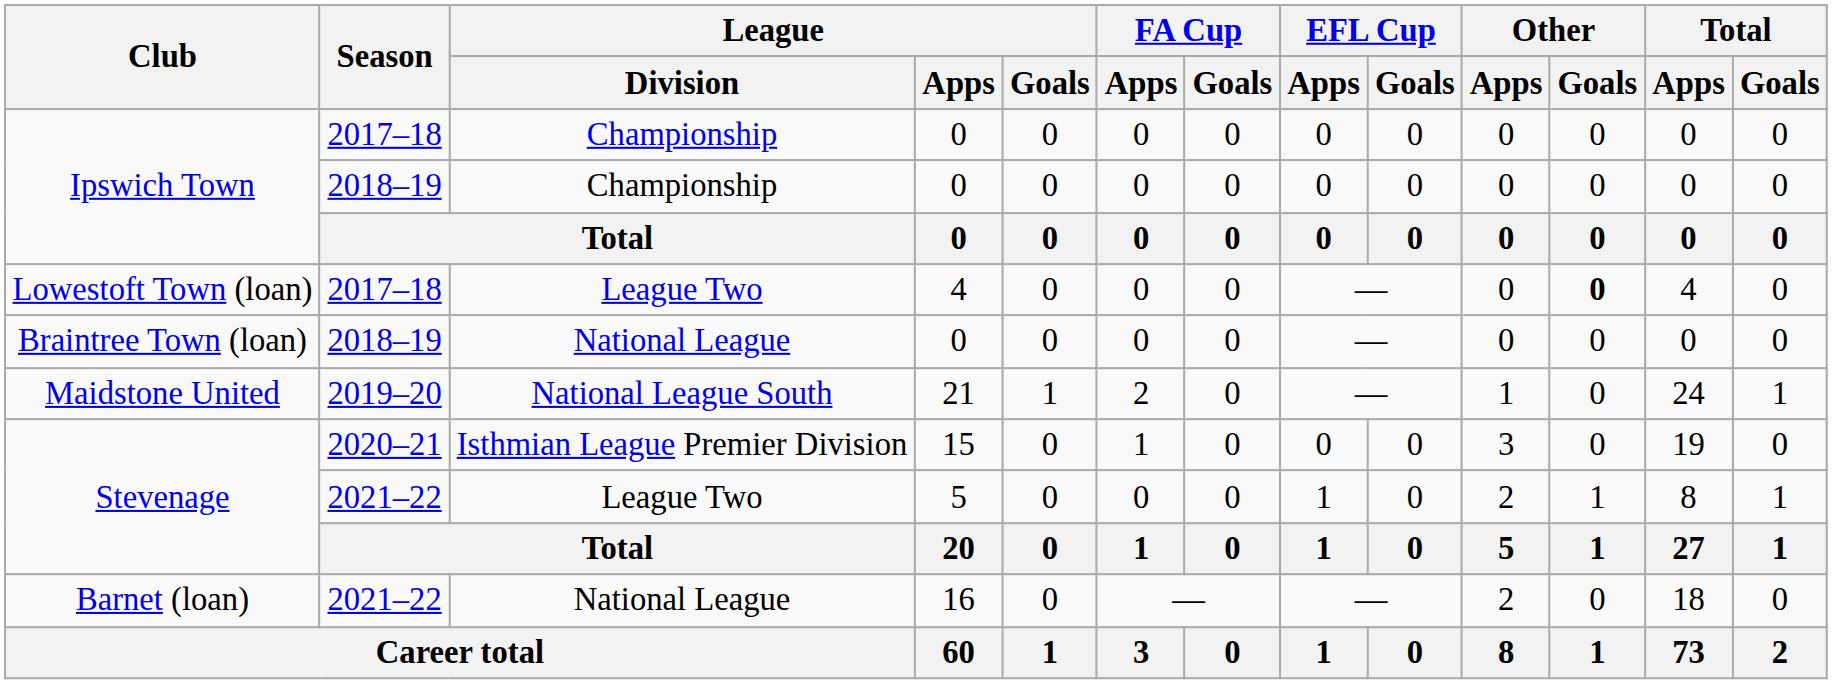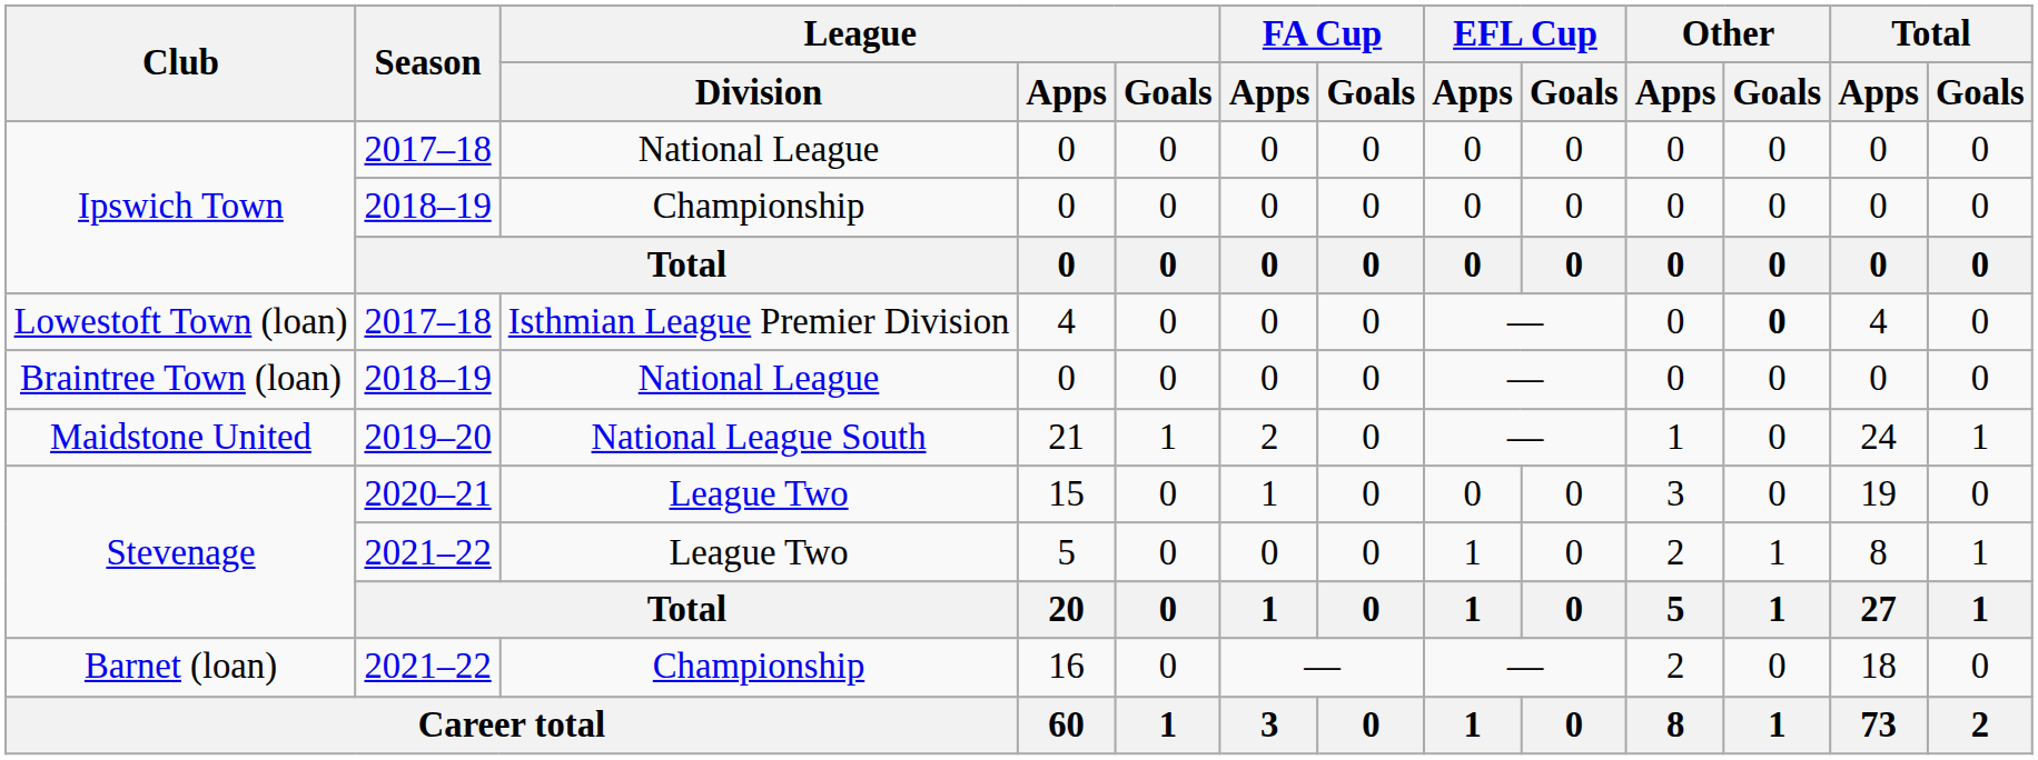 <table class="wikitable" style="text-align:center">
 <tr>
 <th rowspan="2">Club</th>
 <th rowspan="2">Season</th>
 <th colspan="3">League</th>
 <th colspan="2"><a href='#'>FA Cup</a></th>
 <th colspan="2"><a href='#'>EFL Cup</a></th>
 <th colspan="2">Other</th>
 <th colspan="2">Total</th>
 </tr>
 <tr>
 <th>Division</th>
 <th>Apps</th>
 <th>Goals</th>
 <th>Apps</th>
 <th>Goals</th>
 <th>Apps</th>
 <th>Goals</th>
 <th>Apps</th>
 <th>Goals</th>
 <th>Apps</th>
 <th>Goals</th>
 </tr>
 <tr>
 <td rowspan="3"><a href='#'>Ipswich Town</a></td>
 <td><a href='#'>2017–18</a></td>
-<td><a href='#'>Championship</a></td>
+<td>National League</td>
 <td>0</td>
 <td>0</td>
 <td>0</td>
 <td>0</td>
 <td>0</td>
 <td>0</td>
 <td>0</td>
 <td>0</td>
 <td>0</td>
 <td>0</td>
 </tr>
 <tr>
 <td><a href='#'>2018–19</a></td>
 <td>Championship</td>
 <td>0</td>
 <td>0</td>
 <td>0</td>
 <td>0</td>
 <td>0</td>
 <td>0</td>
 <td>0</td>
 <td>0</td>
 <td>0</td>
 <td>0</td>
 </tr>
 <tr>
 <th colspan="2">Total</th>
 <th>0</th>
 <th>0</th>
 <th>0</th>
 <th>0</th>
 <th>0</th>
 <th>0</th>
 <th>0</th>
 <th>0</th>
 <th>0</th>
 <th>0</th>
 </tr>
 <tr>
 <td rowspan="1"><a href='#'>Lowestoft Town</a> (loan)</td>
 <td><a href='#'>2017–18</a></td>
-<td><a href='#'>League Two</a></td>
+<td><a href='#'>Isthmian League</a> Premier Division</td>
 <td>4</td>
 <td>0</td>
 <td>0</td>
 <td>0</td>
 <td colspan="2">—</td>
 <td>0</td>
 <td><strong>0</strong></td>
 <td>4</td>
 <td>0</td>
 </tr>
 <tr>
 <td rowspan="1"><a href='#'>Braintree Town</a> (loan)</td>
 <td><a href='#'>2018–19</a></td>
 <td><a href='#'>National League</a></td>
 <td>0</td>
 <td>0</td>
 <td>0</td>
 <td>0</td>
 <td colspan="2">—</td>
 <td>0</td>
 <td>0</td>
 <td>0</td>
 <td>0</td>
 </tr>
 <tr>
 <td rowspan="1"><a href='#'>Maidstone United</a></td>
 <td><a href='#'>2019–20</a></td>
 <td><a href='#'>National League South</a></td>
 <td>21</td>
 <td>1</td>
 <td>2</td>
 <td>0</td>
 <td colspan="2">—</td>
 <td>1</td>
 <td>0</td>
 <td>24</td>
 <td>1</td>
 </tr>
 <tr>
 <td rowspan="3"><a href='#'>Stevenage</a></td>
 <td><a href='#'>2020–21</a></td>
-<td><a href='#'>Isthmian League</a> Premier Division</td>
+<td><a href='#'>League Two</a></td>
 <td>15</td>
 <td>0</td>
 <td>1</td>
 <td>0</td>
 <td>0</td>
 <td>0</td>
 <td>3</td>
 <td>0</td>
 <td>19</td>
 <td>0</td>
 </tr>
 <tr>
 <td><a href='#'>2021–22</a></td>
 <td>League Two</td>
 <td>5</td>
 <td>0</td>
 <td>0</td>
 <td>0</td>
 <td>1</td>
 <td>0</td>
 <td>2</td>
 <td>1</td>
 <td>8</td>
 <td>1</td>
 </tr>
 <tr>
 <th colspan="2">Total</th>
 <th>20</th>
 <th>0</th>
 <th>1</th>
 <th>0</th>
 <th>1</th>
 <th>0</th>
 <th>5</th>
 <th>1</th>
 <th>27</th>
 <th>1</th>
 </tr>
 <tr>
 <td rowspan="1"><a href='#'>Barnet</a> (loan)</td>
 <td><a href='#'>2021–22</a></td>
-<td>National League</td>
+<td><a href='#'>Championship</a></td>
 <td>16</td>
 <td>0</td>
 <td colspan="2">—</td>
 <td colspan="2">—</td>
 <td>2</td>
 <td>0</td>
 <td>18</td>
 <td>0</td>
 </tr>
 <tr>
 <th colspan=3>Career total</th>
 <th>60</th>
 <th>1</th>
 <th>3</th>
 <th>0</th>
 <th>1</th>
 <th>0</th>
 <th>8</th>
 <th>1</th>
 <th>73</th>
 <th>2</th>
 </tr>
 </table>
